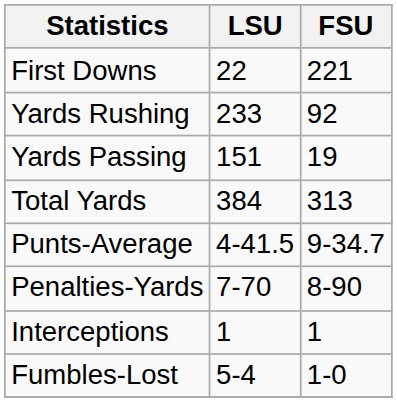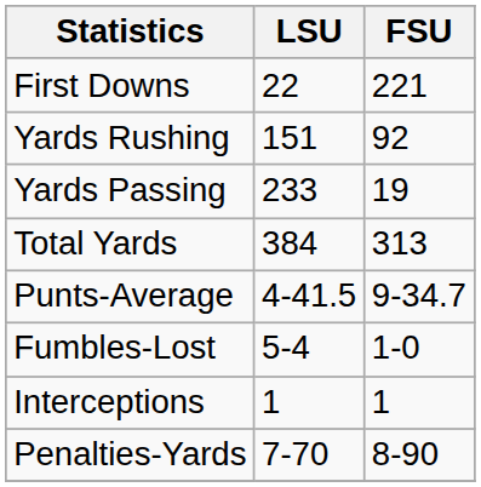 <table class="wikitable">
 <tr>
 <th>Statistics</th>
 <th>LSU</th>
 <th>FSU</th>
 </tr>
 <tr>
 <td>First Downs</td>
 <td>22</td>
 <td>221</td>
 </tr>
 <tr>
 <td>Yards Rushing</td>
-<td>233</td>
+<td>151</td>
 <td>92</td>
 </tr>
 <tr>
 <td>Yards Passing</td>
-<td>151</td>
+<td>233</td>
 <td>19</td>
 </tr>
 <tr>
 <td>Total Yards</td>
 <td>384</td>
 <td>313</td>
 </tr>
 <tr>
 <td>Punts-Average</td>
 <td>4-41.5</td>
 <td>9-34.7</td>
 </tr>
 <tr>
-<td>Penalties-Yards</td>
-<td>7-70</td>
-<td>8-90</td>
+<td>Fumbles-Lost</td>
+<td>5-4</td>
+<td>1-0</td>
 </tr>
 <tr>
 <td>Interceptions</td>
 <td>1</td>
 <td>1</td>
 </tr>
 <tr>
-<td>Fumbles-Lost</td>
-<td>5-4</td>
-<td>1-0</td>
+<td>Penalties-Yards</td>
+<td>7-70</td>
+<td>8-90</td>
 </tr>
 <tr>
 </tr>
 </table>
